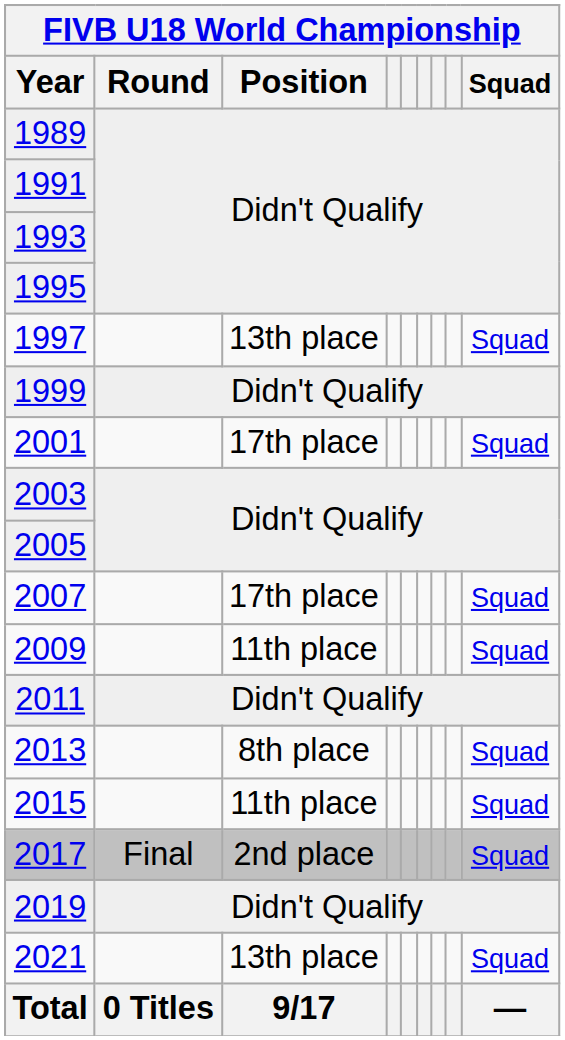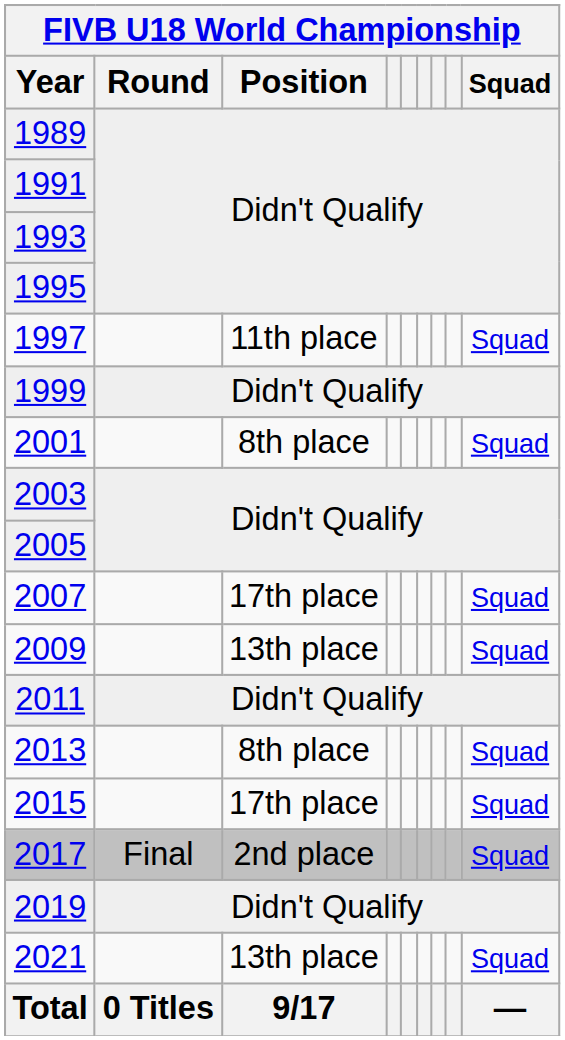 <table class="wikitable" style="text-align: center;">
 <tr>
 <th colspan=9><a href='#'>FIVB U18 World Championship</a></th>
 </tr>
 <tr>
 <th>Year</th>
 <th>Round</th>
 <th>Position</th>
 <th></th>
 <th></th>
 <th></th>
 <th></th>
 <th></th>
 <th><small>Squad</small></th>
 </tr>
 <tr bgcolor="efefef">
 <td> <a href='#'>1989</a></td>
 <td colspan=9 rowspan=4>Didn't Qualify</td>
 </tr>
 <tr bgcolor="efefef">
 <td> <a href='#'>1991</a></td>
 </tr>
 <tr bgcolor="efefef">
 <td> <a href='#'>1993</a></td>
 </tr>
 <tr bgcolor="efefef">
 <td> <a href='#'>1995</a></td>
 </tr>
 <tr>
 <td> <a href='#'>1997</a></td>
 <td></td>
-<td>13th place</td>
+<td>11th place</td>
 <td></td>
 <td></td>
 <td></td>
 <td></td>
 <td></td>
 <td><small><a href='#'>Squad</a></small></td>
 </tr>
 <tr bgcolor="efefef">
 <td> <a href='#'>1999</a></td>
 <td colspan=9>Didn't Qualify</td>
 </tr>
 <tr>
 <td> <a href='#'>2001</a></td>
 <td></td>
-<td>17th place</td>
+<td>8th place</td>
 <td></td>
 <td></td>
 <td></td>
 <td></td>
 <td></td>
 <td><small><a href='#'>Squad</a></small></td>
 </tr>
 <tr bgcolor="efefef">
 <td> <a href='#'>2003</a></td>
 <td colspan=9 rowspan=2>Didn't Qualify</td>
 </tr>
 <tr bgcolor="efefef">
 <td> <a href='#'>2005</a></td>
 </tr>
 <tr>
 <td> <a href='#'>2007</a></td>
 <td></td>
 <td>17th place</td>
 <td></td>
 <td></td>
 <td></td>
 <td></td>
 <td></td>
 <td><small> <a href='#'>Squad</a></small></td>
 </tr>
 <tr>
 <td> <a href='#'>2009</a></td>
 <td></td>
-<td>11th place</td>
+<td>13th place</td>
 <td></td>
 <td></td>
 <td></td>
 <td></td>
 <td></td>
 <td><small><a href='#'>Squad</a></small></td>
 </tr>
 <tr bgcolor="efefef">
 <td> <a href='#'>2011</a></td>
 <td colspan=9>Didn't Qualify</td>
 </tr>
 <tr>
 <td> <a href='#'>2013</a></td>
 <td></td>
 <td>8th place</td>
 <td></td>
 <td></td>
 <td></td>
 <td></td>
 <td></td>
 <td><small> <a href='#'>Squad</a></small></td>
 </tr>
 <tr>
 <td> <a href='#'>2015</a></td>
 <td></td>
-<td>11th place</td>
+<td>17th place</td>
 <td></td>
 <td></td>
 <td></td>
 <td></td>
 <td></td>
 <td><small><a href='#'>Squad</a></small></td>
 </tr>
 <tr bgcolor=silver>
 <td> <a href='#'>2017</a></td>
 <td>Final</td>
 <td>2nd place</td>
 <td></td>
 <td></td>
 <td></td>
 <td></td>
 <td></td>
 <td><small><a href='#'>Squad</a></small></td>
 </tr>
 <tr bgcolor="efefef">
 <td> <a href='#'>2019</a></td>
 <td colspan=9>Didn't Qualify</td>
 </tr>
 <tr>
 <td> <a href='#'>2021</a></td>
 <td></td>
 <td>13th place</td>
 <td></td>
 <td></td>
 <td></td>
 <td></td>
 <td></td>
 <td><small><a href='#'>Squad</a></small></td>
 </tr>
 <tr>
 <th>Total</th>
 <th>0 Titles</th>
 <th>9/17</th>
 <th></th>
 <th></th>
 <th></th>
 <th></th>
 <th></th>
 <th>—</th>
 </tr>
 </table>
